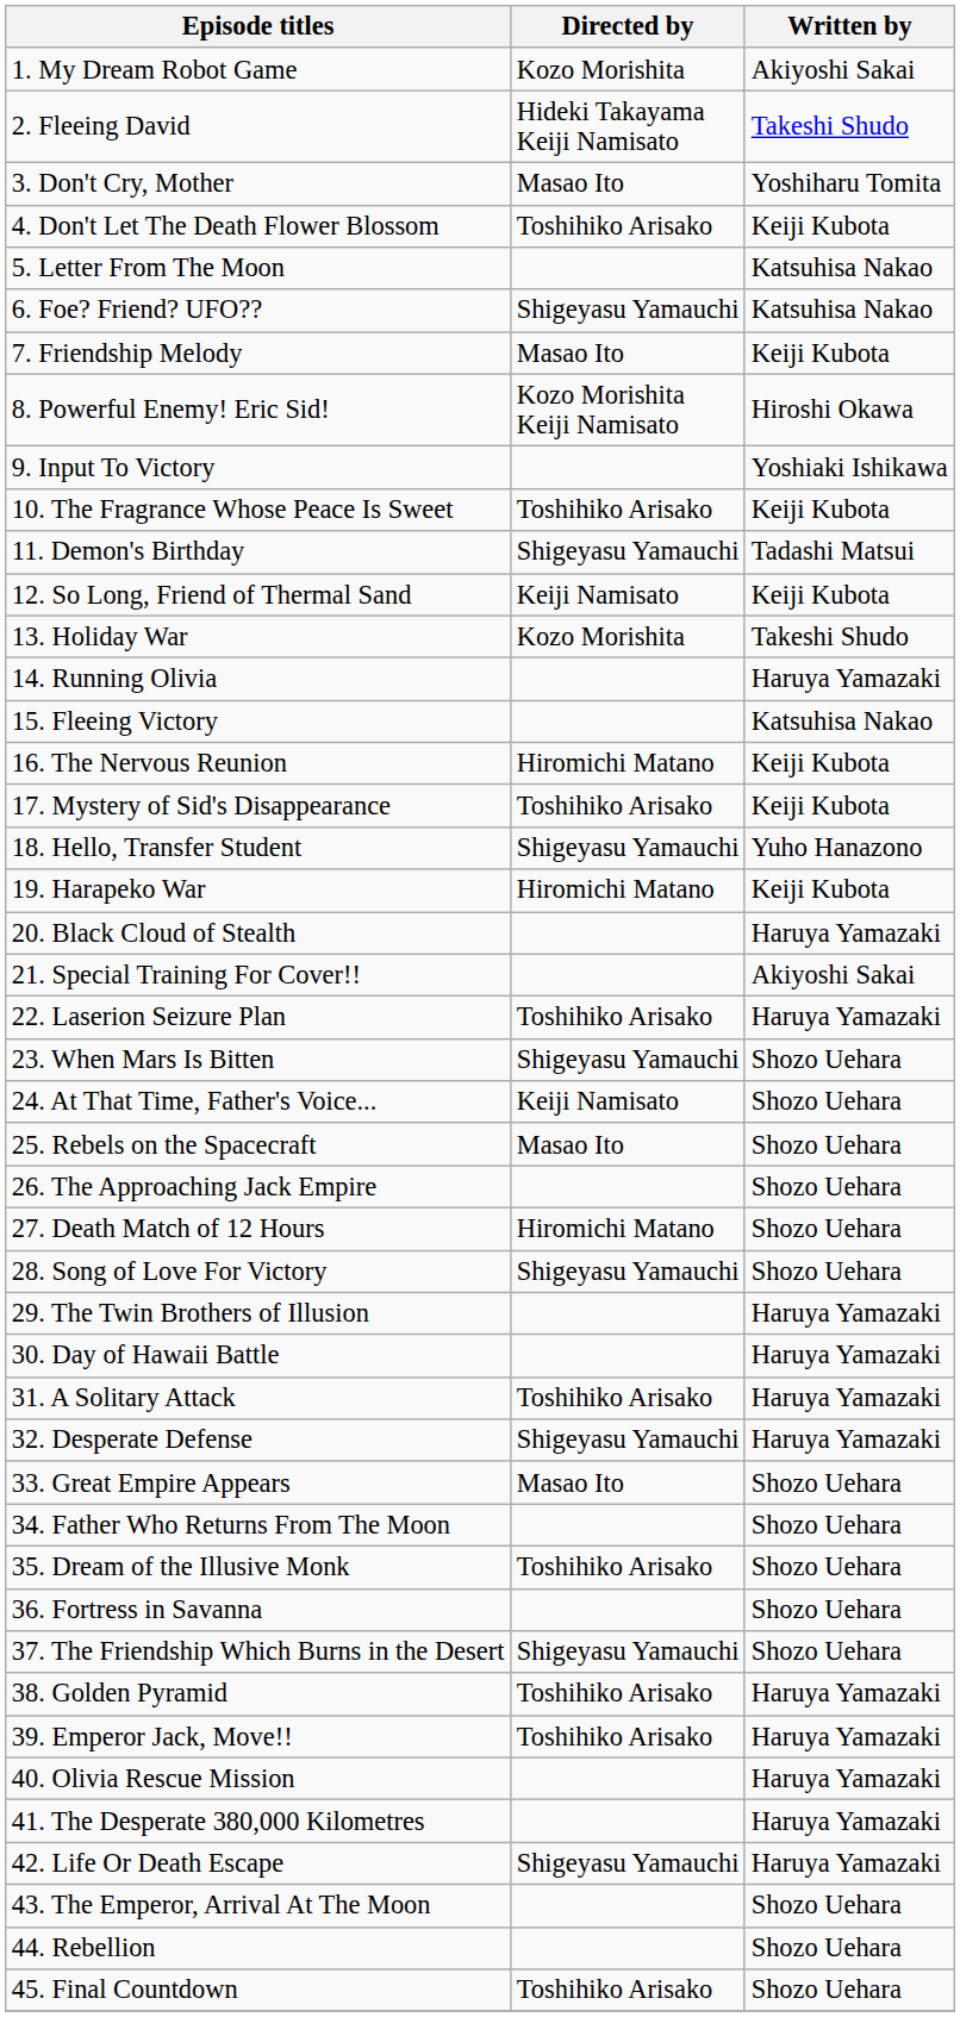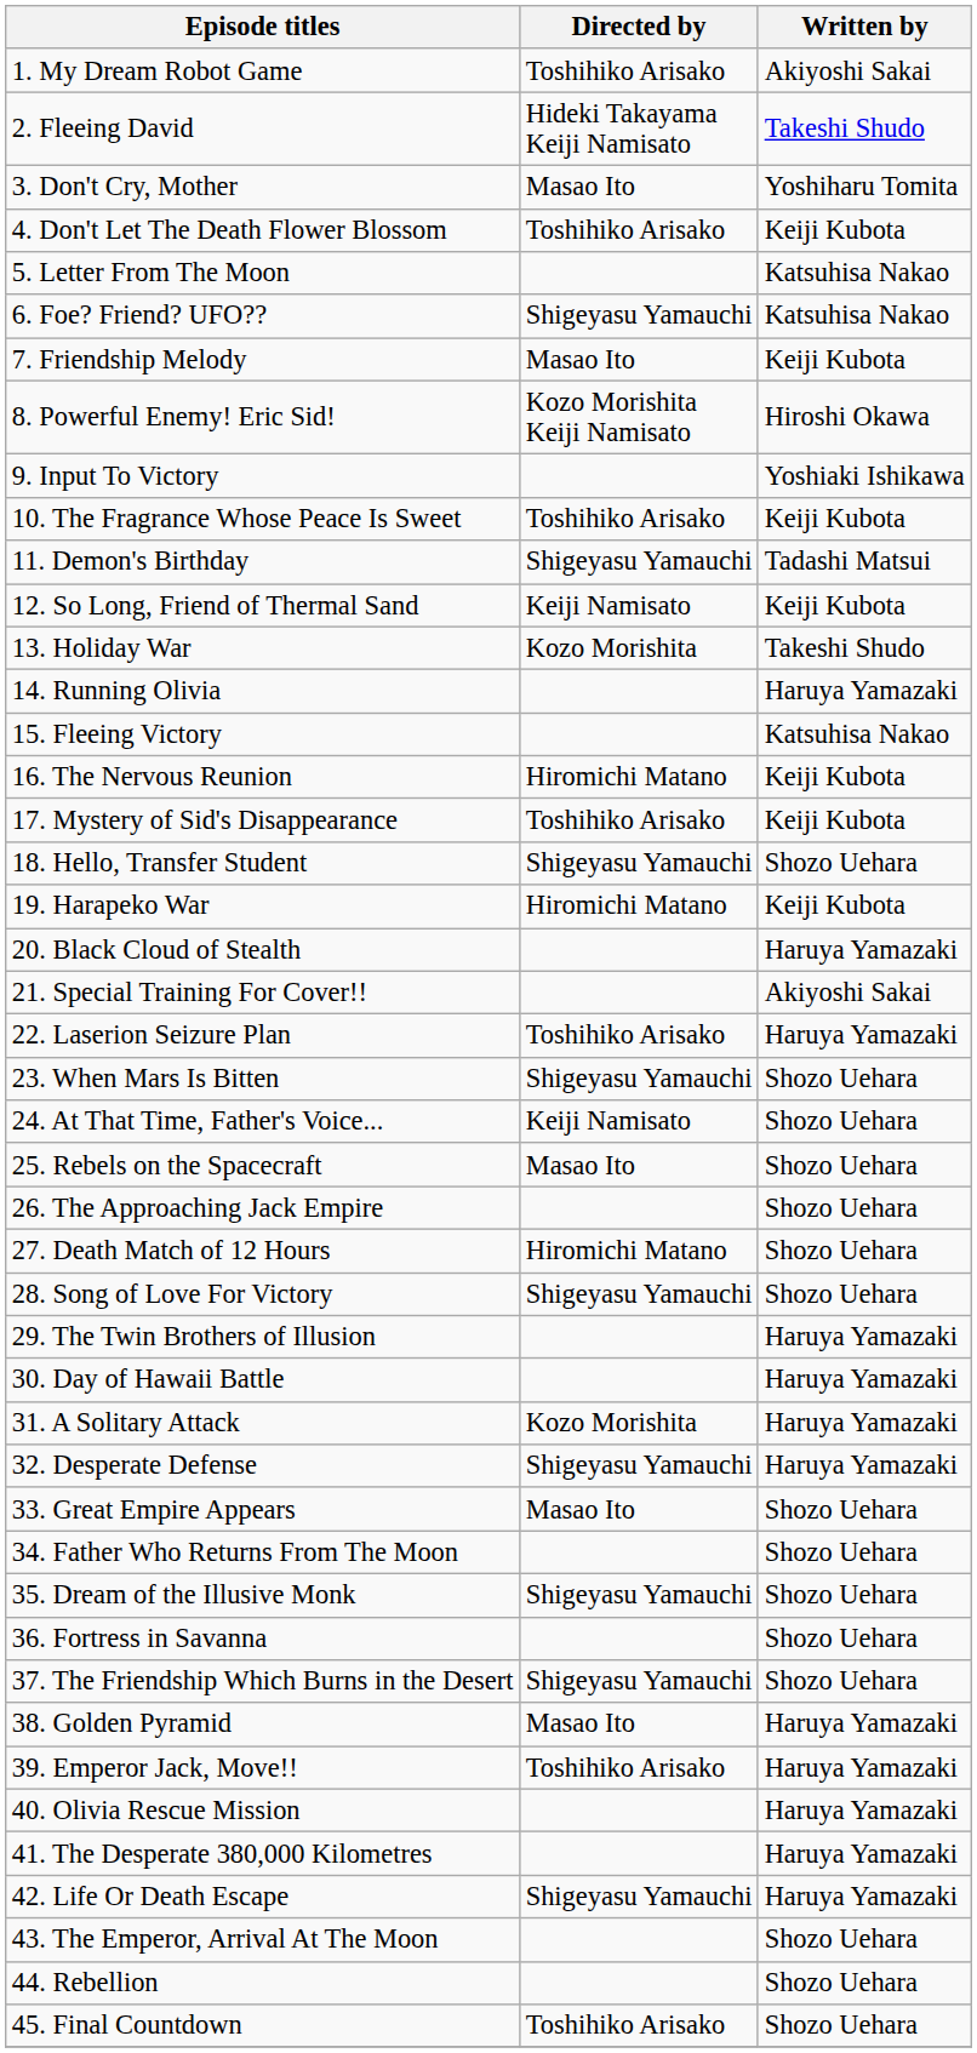 <table class="wikitable">
 <tr>
 <th>Episode titles</th>
 <th>Directed by</th>
 <th>Written by</th>
 </tr>
 <tr>
 <td>1. My Dream Robot Game</td>
-<td>Kozo Morishita</td>
+<td>Toshihiko Arisako</td>
 <td>Akiyoshi Sakai</td>
 </tr>
 <tr>
 <td>2. Fleeing David</td>
 <td>Hideki Takayama<br>Keiji Namisato</td>
 <td><a href='#'>Takeshi Shudo</a></td>
 </tr>
 <tr>
 <td>3. Don't Cry, Mother</td>
 <td>Masao Ito</td>
 <td>Yoshiharu Tomita</td>
 </tr>
 <tr>
 <td>4. Don't Let The Death Flower Blossom</td>
 <td>Toshihiko Arisako</td>
 <td>Keiji Kubota</td>
 </tr>
 <tr>
 <td>5. Letter From The Moon</td>
 <td></td>
 <td>Katsuhisa Nakao</td>
 </tr>
 <tr>
 <td>6. Foe? Friend? UFO??</td>
 <td>Shigeyasu Yamauchi</td>
 <td>Katsuhisa Nakao</td>
 </tr>
 <tr>
 <td>7. Friendship Melody</td>
 <td>Masao Ito</td>
 <td>Keiji Kubota</td>
 </tr>
 <tr>
 <td>8. Powerful Enemy! Eric Sid!</td>
 <td>Kozo Morishita<br>Keiji Namisato</td>
 <td>Hiroshi Okawa</td>
 </tr>
 <tr>
 <td>9. Input To Victory</td>
 <td></td>
 <td>Yoshiaki Ishikawa</td>
 </tr>
 <tr>
 <td>10. The Fragrance Whose Peace Is Sweet</td>
 <td>Toshihiko Arisako</td>
 <td>Keiji Kubota</td>
 </tr>
 <tr>
 <td>11. Demon's Birthday</td>
 <td>Shigeyasu Yamauchi</td>
 <td>Tadashi Matsui</td>
 </tr>
 <tr>
 <td>12. So Long, Friend of Thermal Sand</td>
 <td>Keiji Namisato</td>
 <td>Keiji Kubota</td>
 </tr>
 <tr>
 <td>13. Holiday War</td>
 <td>Kozo Morishita</td>
 <td>Takeshi Shudo</td>
 </tr>
 <tr>
 <td>14. Running Olivia</td>
 <td></td>
 <td>Haruya Yamazaki</td>
 </tr>
 <tr>
 <td>15. Fleeing Victory</td>
 <td></td>
 <td>Katsuhisa Nakao</td>
 </tr>
 <tr>
 <td>16. The Nervous Reunion</td>
 <td>Hiromichi Matano</td>
 <td>Keiji Kubota</td>
 </tr>
 <tr>
 <td>17. Mystery of Sid's Disappearance</td>
 <td>Toshihiko Arisako</td>
 <td>Keiji Kubota</td>
 </tr>
 <tr>
 <td>18. Hello, Transfer Student</td>
 <td>Shigeyasu Yamauchi</td>
-<td>Yuho Hanazono</td>
+<td>Shozo Uehara</td>
 </tr>
 <tr>
 <td>19. Harapeko War</td>
 <td>Hiromichi Matano</td>
 <td>Keiji Kubota</td>
 </tr>
 <tr>
 <td>20. Black Cloud of Stealth</td>
 <td></td>
 <td>Haruya Yamazaki</td>
 </tr>
 <tr>
 <td>21. Special Training For Cover!!</td>
 <td></td>
 <td>Akiyoshi Sakai</td>
 </tr>
 <tr>
 <td>22. Laserion Seizure Plan</td>
 <td>Toshihiko Arisako</td>
 <td>Haruya Yamazaki</td>
 </tr>
 <tr>
 <td>23. When Mars Is Bitten</td>
 <td>Shigeyasu Yamauchi</td>
 <td>Shozo Uehara</td>
 </tr>
 <tr>
 <td>24. At That Time, Father's Voice...</td>
 <td>Keiji Namisato</td>
 <td>Shozo Uehara</td>
 </tr>
 <tr>
 <td>25. Rebels on the Spacecraft</td>
 <td>Masao Ito</td>
 <td>Shozo Uehara</td>
 </tr>
 <tr>
 <td>26. The Approaching Jack Empire</td>
 <td></td>
 <td>Shozo Uehara</td>
 </tr>
 <tr>
 <td>27. Death Match of 12 Hours</td>
 <td>Hiromichi Matano</td>
 <td>Shozo Uehara</td>
 </tr>
 <tr>
 <td>28. Song of Love For Victory</td>
 <td>Shigeyasu Yamauchi</td>
 <td>Shozo Uehara</td>
 </tr>
 <tr>
 <td>29. The Twin Brothers of Illusion</td>
 <td></td>
 <td>Haruya Yamazaki</td>
 </tr>
 <tr>
 <td>30. Day of Hawaii Battle</td>
 <td></td>
 <td>Haruya Yamazaki</td>
 </tr>
 <tr>
 <td>31. A Solitary Attack</td>
-<td>Toshihiko Arisako</td>
+<td>Kozo Morishita</td>
 <td>Haruya Yamazaki</td>
 </tr>
 <tr>
 <td>32. Desperate Defense</td>
 <td>Shigeyasu Yamauchi</td>
 <td>Haruya Yamazaki</td>
 </tr>
 <tr>
 <td>33. Great Empire Appears</td>
 <td>Masao Ito</td>
 <td>Shozo Uehara</td>
 </tr>
 <tr>
 <td>34. Father Who Returns From The Moon</td>
 <td></td>
 <td>Shozo Uehara</td>
 </tr>
 <tr>
 <td>35. Dream of the Illusive Monk</td>
-<td>Toshihiko Arisako</td>
+<td>Shigeyasu Yamauchi</td>
 <td>Shozo Uehara</td>
 </tr>
 <tr>
 <td>36. Fortress in Savanna</td>
 <td></td>
 <td>Shozo Uehara</td>
 </tr>
 <tr>
 <td>37. The Friendship Which Burns in the Desert</td>
 <td>Shigeyasu Yamauchi</td>
 <td>Shozo Uehara</td>
 </tr>
 <tr>
 <td>38. Golden Pyramid</td>
-<td>Toshihiko Arisako</td>
+<td>Masao Ito</td>
 <td>Haruya Yamazaki</td>
 </tr>
 <tr>
 <td>39. Emperor Jack, Move!!</td>
 <td>Toshihiko Arisako</td>
 <td>Haruya Yamazaki</td>
 </tr>
 <tr>
 <td>40. Olivia Rescue Mission</td>
 <td></td>
 <td>Haruya Yamazaki</td>
 </tr>
 <tr>
 <td>41. The Desperate 380,000 Kilometres</td>
 <td></td>
 <td>Haruya Yamazaki</td>
 </tr>
 <tr>
 <td>42. Life Or Death Escape</td>
 <td>Shigeyasu Yamauchi</td>
 <td>Haruya Yamazaki</td>
 </tr>
 <tr>
 <td>43. The Emperor, Arrival At The Moon</td>
 <td></td>
 <td>Shozo Uehara</td>
 </tr>
 <tr>
 <td>44. Rebellion</td>
 <td></td>
 <td>Shozo Uehara</td>
 </tr>
 <tr>
 <td>45. Final Countdown</td>
 <td>Toshihiko Arisako</td>
 <td>Shozo Uehara</td>
 </tr>
 <tr>
 </tr>
 </table>
